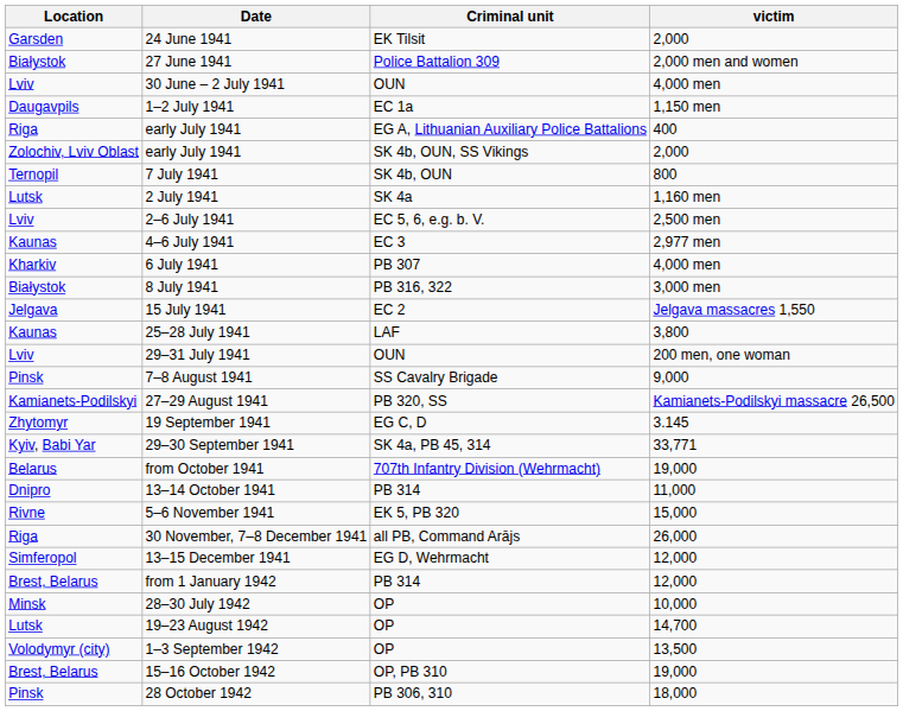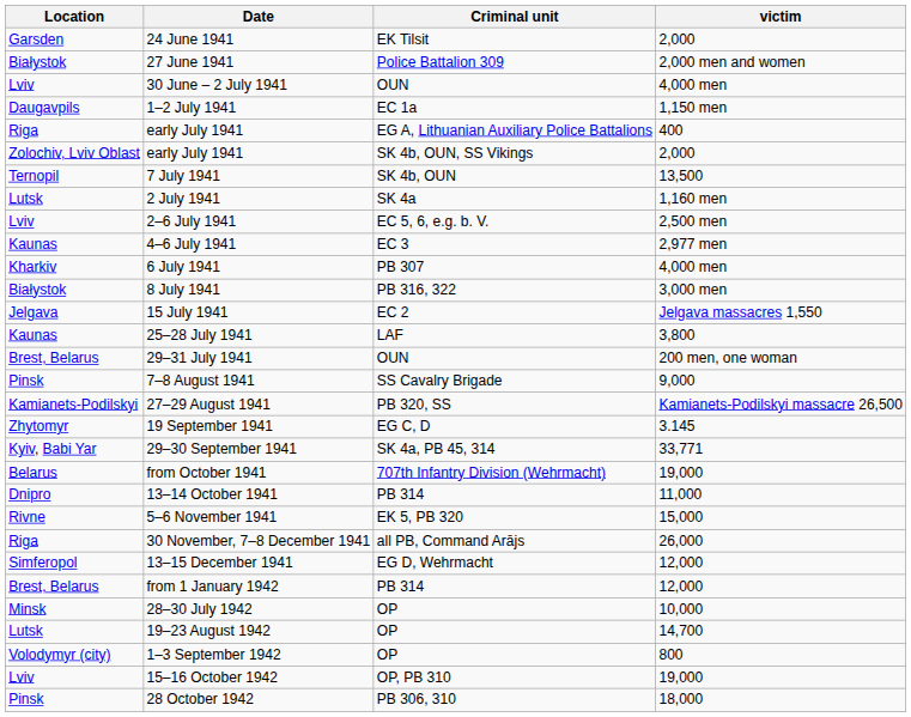 <table class="wikitable">
 <tr>
 <th>Location</th>
 <th>Date</th>
 <th>Criminal unit</th>
 <th>victim</th>
 </tr>
 <tr>
 <td><a href='#'>Garsden</a></td>
 <td>24 June 1941</td>
 <td Task Command Tilsit>EK Tilsit</td>
 <td>2,000</td>
 </tr>
 <tr>
 <td><a href='#'>Białystok</a></td>
 <td>27 June 1941</td>
 <td><a href='#'>Police Battalion 309</a></td>
 <td>2,000 men and women</td>
 </tr>
 <tr>
 <td><a href='#'>Lviv</a></td>
 <td>30 June – 2 July 1941</td>
 <td>OUN</td>
 <td>4,000 men</td>
 </tr>
 <tr>
 <td><a href='#'>Daugavpils</a></td>
 <td>1–2 July 1941</td>
 <td>EC 1a</td>
 <td>1,150 men</td>
 </tr>
 <tr>
 <td><a href='#'>Riga</a></td>
 <td>early July 1941</td>
 <td>EG A, <a href='#'>Lithuanian Auxiliary Police Battalions</a></td>
 <td>400</td>
 </tr>
 <tr>
 <td><a href='#'>Zolochiv, Lviv Oblast</a></td>
 <td>early July 1941</td>
 <td>SK 4b, OUN, SS Vikings</td>
 <td>2,000</td>
 </tr>
 <tr>
 <td><a href='#'>Ternopil</a></td>
 <td>7 July 1941</td>
 <td>SK 4b, OUN</td>
-<td>800</td>
+<td>13,500</td>
 </tr>
 <tr>
 <td><a href='#'>Lutsk</a></td>
 <td>2 July 1941</td>
 <td>SK 4a</td>
 <td>1,160 men</td>
 </tr>
 <tr>
 <td><a href='#'>Lviv</a></td>
 <td>2–6 July 1941</td>
 <td>EC 5, 6, e.g. b. V.</td>
 <td>2,500 men</td>
 </tr>
 <tr>
 <td><a href='#'>Kaunas</a></td>
 <td>4–6 July 1941</td>
 <td>EC 3</td>
 <td>2,977 men</td>
 </tr>
 <tr>
 <td><a href='#'>Kharkiv</a></td>
 <td>6 July 1941</td>
 <td>PB 307</td>
 <td>4,000 men</td>
 </tr>
 <tr>
 <td><a href='#'>Białystok</a></td>
 <td>8 July 1941</td>
 <td>PB 316, 322</td>
 <td>3,000 men</td>
 </tr>
 <tr>
 <td><a href='#'>Jelgava</a></td>
 <td>15 July 1941</td>
 <td>EC 2</td>
 <td><a href='#'>Jelgava massacres</a> 1,550</td>
 </tr>
 <tr>
 <td><a href='#'>Kaunas</a></td>
 <td>25–28 July 1941</td>
 <td>LAF</td>
 <td>3,800</td>
 </tr>
 <tr>
-<td><a href='#'>Lviv</a></td>
+<td><a href='#'>Brest, Belarus</a></td>
 <td>29–31 July 1941</td>
 <td>OUN</td>
 <td>200 men, one woman</td>
 </tr>
 <tr>
 <td><a href='#'>Pinsk</a></td>
 <td>7–8 August 1941</td>
 <td>SS Cavalry Brigade</td>
 <td>9,000</td>
 </tr>
 <tr>
 <td><a href='#'>Kamianets-Podilskyi</a></td>
 <td>27–29 August 1941</td>
 <td>PB 320, SS</td>
 <td><a href='#'>Kamianets-Podilskyi massacre</a> 26,500</td>
 </tr>
 <tr>
 <td><a href='#'>Zhytomyr</a></td>
 <td>19 September 1941</td>
 <td>EG C, D</td>
 <td>3.145</td>
 </tr>
 <tr>
 <td><a href='#'>Kyiv</a>, <a href='#'>Babi Yar</a></td>
 <td>29–30 September 1941</td>
 <td>SK 4a, PB 45, 314</td>
 <td>33,771</td>
 </tr>
 <tr>
 <td><a href='#'>Belarus</a></td>
 <td>from October 1941</td>
 <td><a href='#'>707th Infantry Division (Wehrmacht)</a></td>
 <td>19,000</td>
 </tr>
 <tr>
 <td><a href='#'>Dnipro</a></td>
 <td>13–14 October 1941</td>
 <td>PB 314</td>
 <td>11,000</td>
 </tr>
 <tr>
 <td><a href='#'>Rivne</a></td>
 <td>5–6 November 1941</td>
 <td>EK 5, PB 320</td>
 <td>15,000</td>
 </tr>
 <tr>
 <td><a href='#'>Riga</a></td>
 <td>30 November, 7–8 December 1941</td>
 <td>all PB, Command Arājs</td>
 <td>26,000</td>
 </tr>
 <tr>
 <td><a href='#'>Simferopol</a></td>
 <td>13–15 December 1941</td>
 <td>EG D, Wehrmacht</td>
 <td>12,000</td>
 </tr>
 <tr>
 <td><a href='#'>Brest, Belarus</a></td>
 <td>from 1 January 1942</td>
 <td>PB 314</td>
 <td>12,000</td>
 </tr>
 <tr>
 <td><a href='#'>Minsk</a></td>
 <td>28–30 July 1942</td>
 <td>OP</td>
 <td>10,000</td>
 </tr>
 <tr>
 <td><a href='#'>Lutsk</a></td>
 <td>19–23 August 1942</td>
 <td>OP</td>
 <td>14,700</td>
 </tr>
 <tr>
 <td><a href='#'>Volodymyr (city)</a></td>
 <td>1–3 September 1942</td>
 <td>OP</td>
-<td>13,500</td>
+<td>800</td>
 </tr>
 <tr>
-<td><a href='#'>Brest, Belarus</a></td>
+<td><a href='#'>Lviv</a></td>
 <td>15–16 October 1942</td>
 <td>OP, PB 310</td>
 <td>19,000</td>
 </tr>
 <tr>
 <td><a href='#'>Pinsk</a></td>
 <td>28 October 1942</td>
 <td>PB 306, 310</td>
 <td>18,000</td>
 </tr>
 </table>
